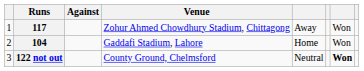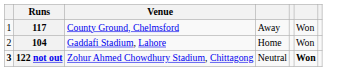 <table class="wikitable">
 <tr>
 <th></th>
 <th>Runs</th>
-<th>Against</th>
 <th>Venue</th>
 <th></th>
 <th></th>
 <th></th>
 <th></th>
 </tr>
 <tr>
 <td>1</td>
 <th>117</th>
-<td></td>
-<td><a href='#'>Zohur Ahmed Chowdhury Stadium</a>, <a href='#'>Chittagong</a></td>
+<td><a href='#'>County Ground, Chelmsford</a></td>
 <td>Away</td>
 <td></td>
 <td>Won</td>
 <td></td>
 </tr>
 <tr>
 <td>2</td>
 <th>104</th>
-<td></td>
 <td><a href='#'>Gaddafi Stadium</a>, <a href='#'>Lahore</a></td>
 <td>Home</td>
 <td></td>
 <td>Won</td>
 <td></td>
 </tr>
 <tr>
-<td>3</td>
+<td><strong>3</strong></td>
 <th>122 <a href='#'>not out</a></th>
-<td></td>
-<td><a href='#'>County Ground, Chelmsford</a></td>
+<td><a href='#'>Zohur Ahmed Chowdhury Stadium</a>, <a href='#'>Chittagong</a></td>
 <td>Neutral</td>
 <td></td>
 <td><strong>Won</strong></td>
 <td></td>
 </tr>
 </table>
